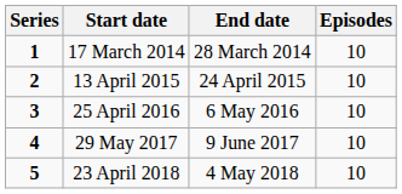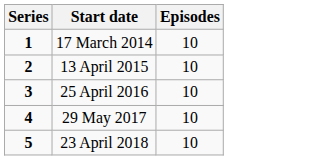 <table class="wikitable" style="text-align:center;">
 <tr>
 <th>Series</th>
 <th>Start date</th>
-<th>End date</th>
 <th>Episodes</th>
 </tr>
 <tr>
 <td><strong>1</strong></td>
 <td>17 March 2014</td>
-<td>28 March 2014</td>
 <td>10</td>
 </tr>
 <tr>
 <td><strong>2</strong></td>
 <td>13 April 2015</td>
-<td>24 April 2015</td>
 <td>10</td>
 </tr>
 <tr>
 <td><strong>3</strong></td>
 <td>25 April 2016</td>
-<td>6 May 2016</td>
 <td>10</td>
 </tr>
 <tr>
 <td><strong>4</strong></td>
 <td>29 May 2017</td>
-<td>9 June 2017</td>
 <td>10</td>
 </tr>
 <tr>
 <td><strong>5</strong></td>
 <td>23 April 2018</td>
-<td>4 May 2018</td>
 <td>10</td>
 </tr>
 </table>
